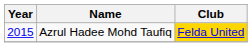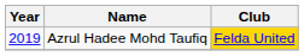 <table class="wikitable" style="font-size: 85%;">
 <tr>
 <th>Year</th>
 <th>Name</th>
 <th>Club</th>
 </tr>
 <tr>
-<td><a href='#'>2015</a></td>
+<td><a href='#'>2019</a></td>
 <td> Azrul Hadee Mohd Taufiq</td>
 <td style="background: gold;"> <a href='#'>Felda United</a></td>
 </tr>
 <tr>
 </tr>
 </table>
